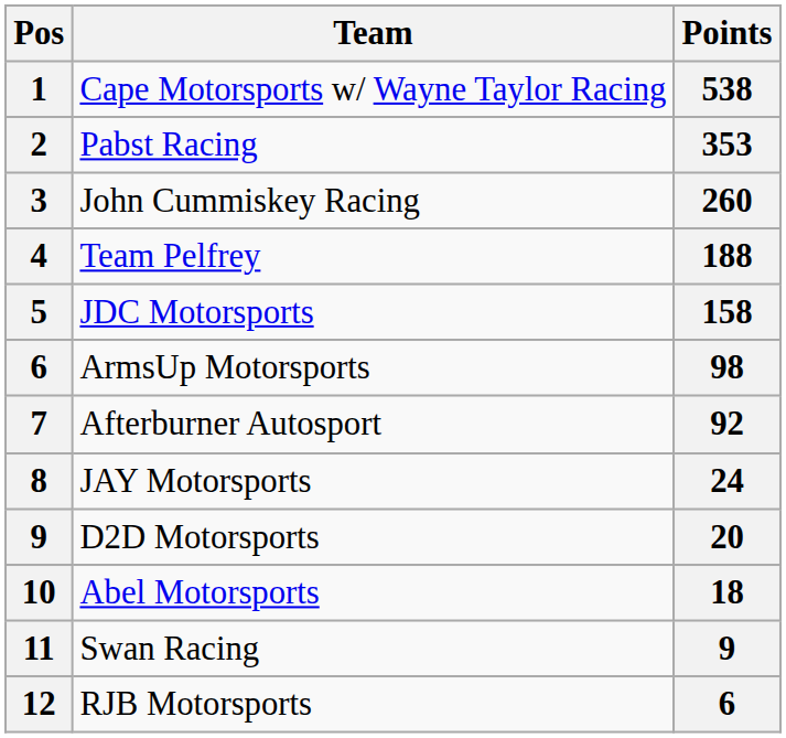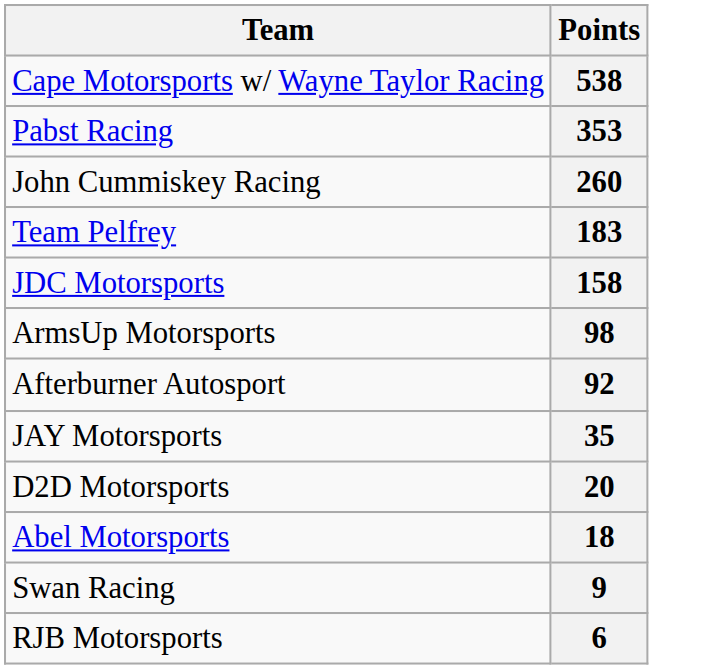 <table class="wikitable" style="font-size: 95%;">
 <tr>
-<th>Pos</th>
 <th>Team</th>
 <th>Points</th>
 </tr>
 <tr>
-<th>1</th>
 <td><a href='#'>Cape Motorsports</a> w/ <a href='#'>Wayne Taylor Racing</a></td>
 <th>538</th>
 </tr>
 <tr>
-<th>2</th>
 <td><a href='#'>Pabst Racing</a></td>
 <th>353</th>
 </tr>
 <tr>
-<th>3</th>
 <td>John Cummiskey Racing</td>
 <th>260</th>
 </tr>
 <tr>
-<th>4</th>
 <td><a href='#'>Team Pelfrey</a></td>
-<th>188</th>
+<th>183</th>
 </tr>
 <tr>
-<th>5</th>
 <td><a href='#'>JDC Motorsports</a></td>
 <th>158</th>
 </tr>
 <tr>
-<th>6</th>
 <td>ArmsUp Motorsports</td>
 <th>98</th>
 </tr>
 <tr>
-<th>7</th>
 <td>Afterburner Autosport</td>
 <th>92</th>
 </tr>
 <tr>
-<th>8</th>
 <td>JAY Motorsports</td>
-<th>24</th>
+<th>35</th>
 </tr>
 <tr>
-<th>9</th>
 <td>D2D Motorsports</td>
 <th>20</th>
 </tr>
 <tr>
-<th>10</th>
 <td><a href='#'>Abel Motorsports</a></td>
 <th>18</th>
 </tr>
 <tr>
-<th>11</th>
 <td>Swan Racing</td>
 <th>9</th>
 </tr>
 <tr>
-<th>12</th>
 <td>RJB Motorsports</td>
 <th>6</th>
 </tr>
 </table>
